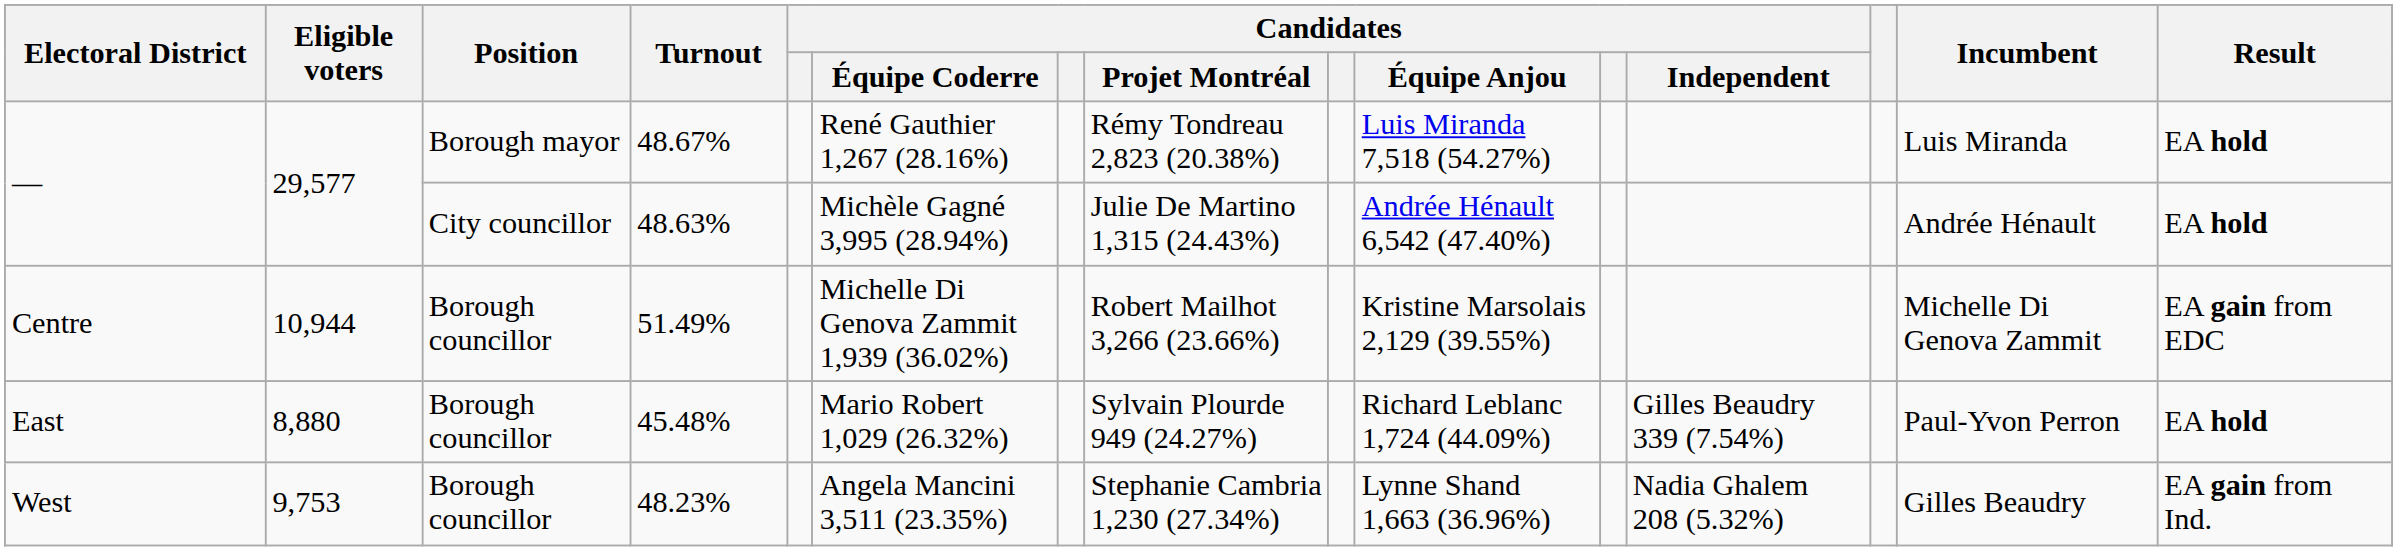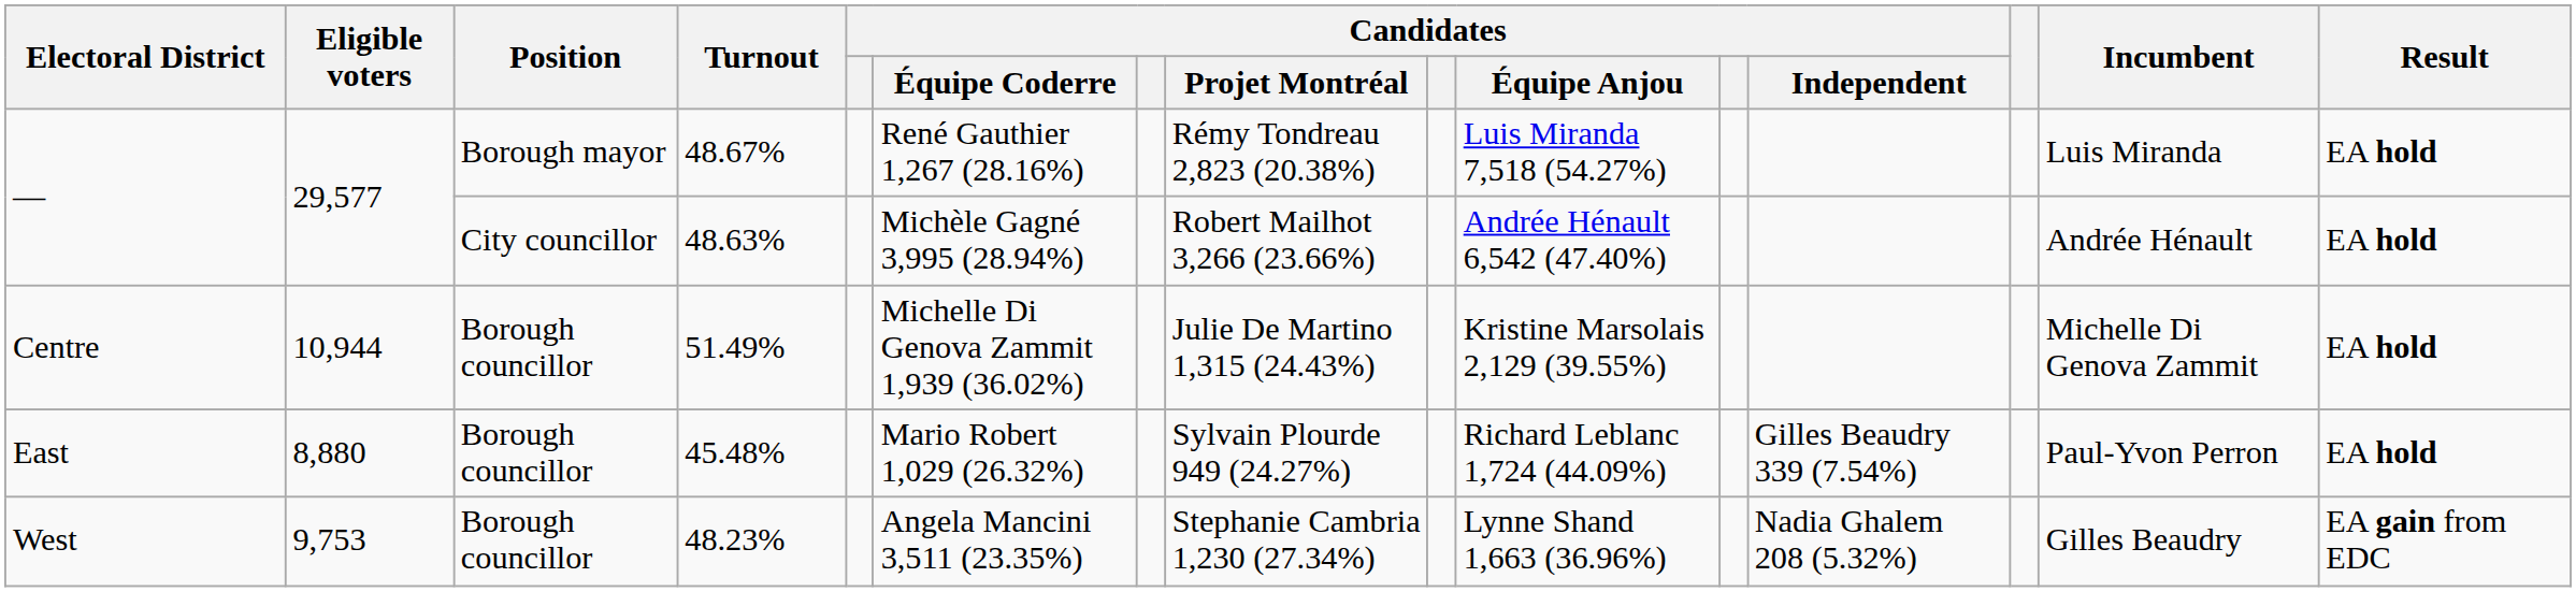 <table class="wikitable" width="100%">
 <tr>
 <th width=10% rowspan=2>Electoral District</th>
 <th width=6% rowspan=2>Eligible voters</th>
 <th width=8% rowspan=2>Position</th>
 <th width=6% rowspan=2>Turnout</th>
 <th colspan=8>Candidates</th>
 <th width=1% rowspan=2> </th>
 <th width=10% rowspan=2>Incumbent</th>
 <th width=9% rowspan=2>Result</th>
 </tr>
 <tr>
 <th width=1% > </th>
 <th width=9.4% >Équipe Coderre</th>
 <th width=1% > </th>
 <th width=9.4% ><span>Projet Montréal</span></th>
 <th width=1% > </th>
 <th width=9.4% ><span>Équipe Anjou</span></th>
 <th width=1% > </th>
 <th width=9.4% >Independent</th>
 </tr>
 <tr>
 <td rowspan=2>—</td>
 <td rowspan=2>29,577</td>
 <td>Borough mayor</td>
 <td>48.67%</td>
 <td></td>
 <td>René Gauthier <br> 1,267 (28.16%)</td>
 <td></td>
 <td>Rémy Tondreau <br> 2,823 (20.38%)</td>
 <td> </td>
 <td><a href='#'>Luis Miranda</a> <br> 7,518 (54.27%)</td>
 <td></td>
 <td></td>
 <td> </td>
 <td>Luis Miranda</td>
 <td>EA <strong>hold</strong></td>
 </tr>
 <tr>
 <td>City councillor</td>
 <td>48.63%</td>
 <td></td>
 <td>Michèle Gagné <br> 3,995 (28.94%)</td>
 <td></td>
-<td>Julie De Martino <br> 1,315 (24.43%)</td>
+<td>Robert Mailhot <br> 3,266 (23.66%)</td>
 <td> </td>
 <td><a href='#'>Andrée Hénault</a> <br> 6,542 (47.40%)</td>
 <td></td>
 <td></td>
 <td> </td>
 <td>Andrée Hénault</td>
 <td>EA <strong>hold</strong></td>
 </tr>
 <tr>
 <td>Centre</td>
 <td>10,944</td>
 <td>Borough councillor</td>
 <td>51.49%</td>
 <td></td>
 <td>Michelle Di Genova Zammit <br> 1,939 (36.02%)</td>
 <td></td>
-<td>Robert Mailhot <br> 3,266 (23.66%)</td>
+<td>Julie De Martino <br> 1,315 (24.43%)</td>
 <td> </td>
 <td>Kristine Marsolais <br> 2,129 (39.55%)</td>
 <td></td>
 <td></td>
 <td> </td>
 <td>Michelle Di Genova Zammit</td>
-<td>EA <strong>gain</strong> from EDC</td>
+<td>EA <strong>hold</strong></td>
 </tr>
 <tr>
 <td>East</td>
 <td>8,880</td>
 <td>Borough councillor</td>
 <td>45.48%</td>
 <td></td>
 <td>Mario Robert <br> 1,029 (26.32%)</td>
 <td></td>
 <td>Sylvain Plourde <br> 949 (24.27%)</td>
 <td> </td>
 <td>Richard Leblanc <br> 1,724 (44.09%)</td>
 <td></td>
 <td>Gilles Beaudry <br> 339 (7.54%)</td>
 <td> </td>
 <td>Paul-Yvon Perron</td>
 <td>EA <strong>hold</strong></td>
 </tr>
 <tr>
 <td>West</td>
 <td>9,753</td>
 <td>Borough councillor</td>
 <td>48.23%</td>
 <td></td>
 <td>Angela Mancini <br> 3,511 (23.35%)</td>
 <td></td>
 <td>Stephanie Cambria <br> 1,230 (27.34%)</td>
 <td> </td>
 <td>Lynne Shand <br> 1,663 (36.96%)</td>
 <td></td>
 <td>Nadia Ghalem <br> 208 (5.32%)</td>
 <td> </td>
 <td>Gilles Beaudry</td>
-<td>EA <strong>gain</strong> from Ind.</td>
+<td>EA <strong>gain</strong> from EDC</td>
 </tr>
 </table>
